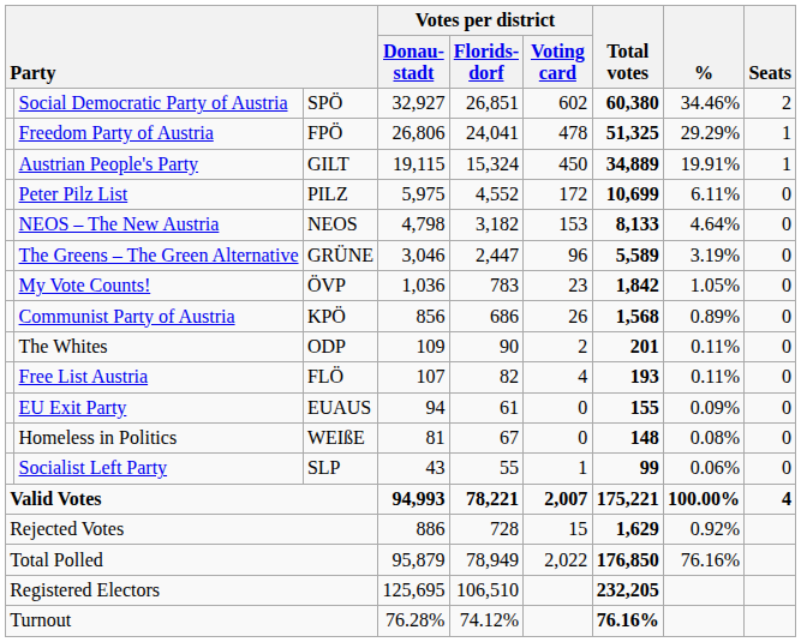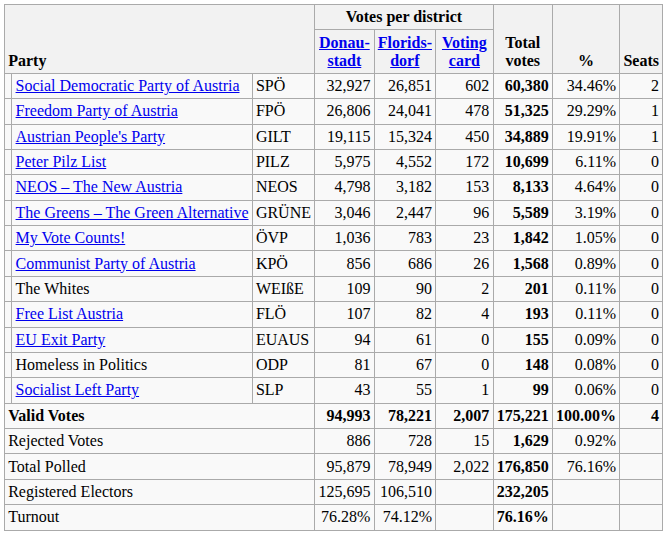 <table class="wikitable" border="1" style="text-align:right;">
 <tr>
 <th style="text-align:left;" valign=bottom rowspan=2 colspan=3>Party</th>
 <th colspan=3>Votes per district</th>
 <th align=center valign=bottom rowspan=2 width="50">Total<br>votes</th>
 <th align=center valign=bottom rowspan=2 width="50">%</th>
 <th align=center valign=bottom rowspan=2>Seats</th>
 </tr>
 <tr>
 <th align=center valign=bottom width="50"><a href='#'>Donau-<br>stadt</a></th>
 <th align=center valign=bottom width="50"><a href='#'>Florids-<br>dorf</a></th>
 <th align=center valign=bottom width="50"><a href='#'>Voting<br>card</a></th>
 </tr>
 <tr>
 <td></td>
 <td align=left><a href='#'>Social Democratic Party of Austria</a></td>
 <td align=left>SPÖ</td>
 <td>32,927</td>
 <td>26,851</td>
 <td>602</td>
 <td><strong>60,380</strong></td>
 <td>34.46%</td>
 <td>2</td>
 </tr>
 <tr>
 <td></td>
 <td align=left><a href='#'>Freedom Party of Austria</a></td>
 <td align=left>FPÖ</td>
 <td>26,806</td>
 <td>24,041</td>
 <td>478</td>
 <td><strong>51,325</strong></td>
 <td>29.29%</td>
 <td>1</td>
 </tr>
 <tr>
 <td></td>
 <td align=left><a href='#'>Austrian People's Party</a></td>
 <td align=left>GILT</td>
 <td>19,115</td>
 <td>15,324</td>
 <td>450</td>
 <td><strong>34,889</strong></td>
 <td>19.91%</td>
 <td>1</td>
 </tr>
 <tr>
 <td></td>
 <td align=left><a href='#'>Peter Pilz List</a></td>
 <td align=left>PILZ</td>
 <td>5,975</td>
 <td>4,552</td>
 <td>172</td>
 <td><strong>10,699</strong></td>
 <td>6.11%</td>
 <td>0</td>
 </tr>
 <tr>
 <td></td>
 <td align=left><a href='#'>NEOS – The New Austria</a></td>
 <td align=left>NEOS</td>
 <td>4,798</td>
 <td>3,182</td>
 <td>153</td>
 <td><strong>8,133</strong></td>
 <td>4.64%</td>
 <td>0</td>
 </tr>
 <tr>
 <td></td>
 <td align=left style="white-space: nowrap;"><a href='#'>The Greens – The Green Alternative</a></td>
 <td align=left>GRÜNE</td>
 <td>3,046</td>
 <td>2,447</td>
 <td>96</td>
 <td><strong>5,589</strong></td>
 <td>3.19%</td>
 <td>0</td>
 </tr>
 <tr>
 <td></td>
 <td align=left><a href='#'>My Vote Counts!</a></td>
 <td align=left>ÖVP</td>
 <td>1,036</td>
 <td>783</td>
 <td>23</td>
 <td><strong>1,842</strong></td>
 <td>1.05%</td>
 <td>0</td>
 </tr>
 <tr>
 <td></td>
 <td align=left><a href='#'>Communist Party of Austria</a></td>
 <td align=left>KPÖ</td>
 <td>856</td>
 <td>686</td>
 <td>26</td>
 <td><strong>1,568</strong></td>
 <td>0.89%</td>
 <td>0</td>
 </tr>
 <tr>
 <td></td>
 <td align=left>The Whites</td>
-<td align=left>ODP</td>
+<td align=left>WEIßE</td>
 <td>109</td>
 <td>90</td>
 <td>2</td>
 <td><strong>201</strong></td>
 <td>0.11%</td>
 <td>0</td>
 </tr>
 <tr>
 <td></td>
 <td align=left><a href='#'>Free List Austria</a></td>
 <td align=left>FLÖ</td>
 <td>107</td>
 <td>82</td>
 <td>4</td>
 <td><strong>193</strong></td>
 <td>0.11%</td>
 <td>0</td>
 </tr>
 <tr>
 <td></td>
 <td align=left><a href='#'>EU Exit Party</a></td>
 <td align=left>EUAUS</td>
 <td>94</td>
 <td>61</td>
 <td>0</td>
 <td><strong>155</strong></td>
 <td>0.09%</td>
 <td>0</td>
 </tr>
 <tr>
 <td></td>
 <td align=left>Homeless in Politics</td>
-<td align=left>WEIßE</td>
+<td align=left>ODP</td>
 <td>81</td>
 <td>67</td>
 <td>0</td>
 <td><strong>148</strong></td>
 <td>0.08%</td>
 <td>0</td>
 </tr>
 <tr>
 <td></td>
 <td align=left><a href='#'>Socialist Left Party</a></td>
 <td align=left>SLP</td>
 <td>43</td>
 <td>55</td>
 <td>1</td>
 <td><strong>99</strong></td>
 <td>0.06%</td>
 <td>0</td>
 </tr>
 <tr style="font-weight:bold">
 <td align=left colspan=3>Valid Votes</td>
 <td>94,993</td>
 <td>78,221</td>
 <td>2,007</td>
 <td>175,221</td>
 <td>100.00%</td>
 <td>4</td>
 </tr>
 <tr>
 <td align=left colspan=3>Rejected Votes</td>
 <td>886</td>
 <td>728</td>
 <td>15</td>
 <td><strong>1,629</strong></td>
 <td>0.92%</td>
 <td></td>
 </tr>
 <tr>
 <td align=left colspan=3>Total Polled</td>
 <td>95,879</td>
 <td>78,949</td>
 <td>2,022</td>
 <td><strong>176,850</strong></td>
 <td>76.16%</td>
 <td></td>
 </tr>
 <tr>
 <td align=left colspan=3>Registered Electors</td>
 <td>125,695</td>
 <td>106,510</td>
 <td></td>
 <td><strong>232,205</strong></td>
 <td></td>
 <td></td>
 </tr>
 <tr>
 <td align=left colspan=3>Turnout</td>
 <td>76.28%</td>
 <td>74.12%</td>
 <td></td>
 <td><strong>76.16%</strong></td>
 <td></td>
 <td></td>
 </tr>
 </table>
